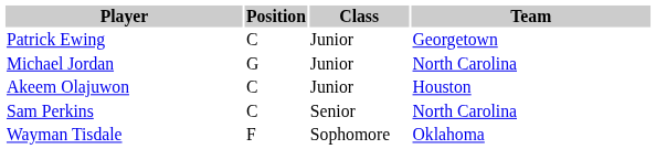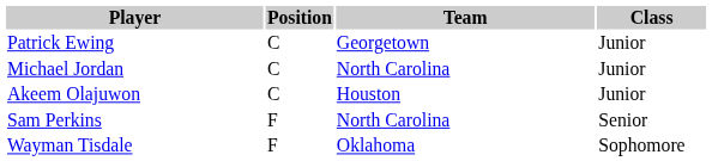 <table style="width:600px" "border:'1' 'solid' 'gray'">
 <tr>
 <th style="background:#CCCCCC;width:40%">Player</th>
 <th style="background:#CCCCCC;width:4%">Position</th>
+<th style="background:#CCCCCC;width:40%">Team</th>
 <th style="background:#CCCCCC;width:16%">Class</th>
-<th style="background:#CCCCCC;width:40%">Team</th>
 </tr>
 <tr>
 <td><a href='#'>Patrick Ewing</a></td>
 <td>C</td>
+<td><a href='#'>Georgetown</a></td>
 <td>Junior</td>
-<td><a href='#'>Georgetown</a></td>
 </tr>
 <tr>
 <td><a href='#'>Michael Jordan</a></td>
-<td>G</td>
+<td>C</td>
+<td><a href='#'>North Carolina</a></td>
 <td>Junior</td>
-<td><a href='#'>North Carolina</a></td>
 </tr>
 <tr>
 <td><a href='#'>Akeem Olajuwon</a></td>
 <td>C</td>
+<td><a href='#'>Houston</a></td>
 <td>Junior</td>
-<td><a href='#'>Houston</a></td>
 </tr>
 <tr>
 <td><a href='#'>Sam Perkins</a></td>
-<td>C</td>
+<td>F</td>
+<td><a href='#'>North Carolina</a></td>
 <td>Senior</td>
-<td><a href='#'>North Carolina</a></td>
 </tr>
 <tr>
 <td><a href='#'>Wayman Tisdale</a></td>
 <td>F</td>
+<td><a href='#'>Oklahoma</a></td>
 <td>Sophomore</td>
-<td><a href='#'>Oklahoma</a></td>
 </tr>
 </table>
